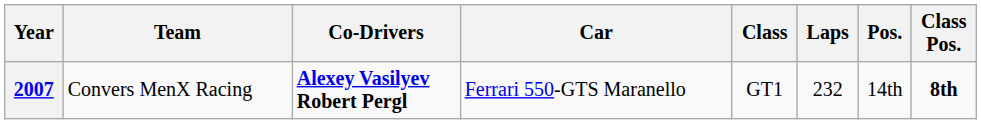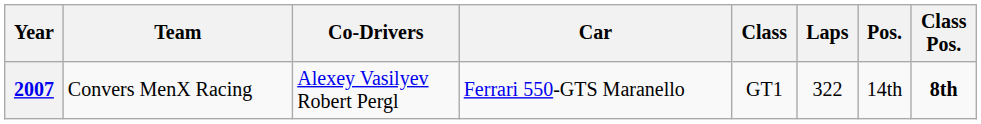 <table class="wikitable" style="text-align:center; font-size:90%; width:700px">
 <tr>
 <th>Year</th>
 <th>Team</th>
 <th>Co-Drivers</th>
 <th>Car</th>
 <th>Class</th>
 <th>Laps</th>
 <th>Pos.</th>
 <th>Class<br>Pos.</th>
 </tr>
 <tr>
 <th><a href='#'>2007</a></th>
 <td align="left" nowrap> Convers MenX Racing</td>
-<td align="left" nowrap><strong> <a href='#'>Alexey Vasilyev</a><br> Robert Pergl</strong></td>
+<td align="left" nowrap> <a href='#'>Alexey Vasilyev</a><br> Robert Pergl</td>
 <td align="left" nowrap><a href='#'>Ferrari 550</a>-GTS Maranello</td>
 <td>GT1</td>
-<td>232</td>
+<td>322</td>
 <td>14th</td>
 <td><strong>8th</strong></td>
 </tr>
 </table>
